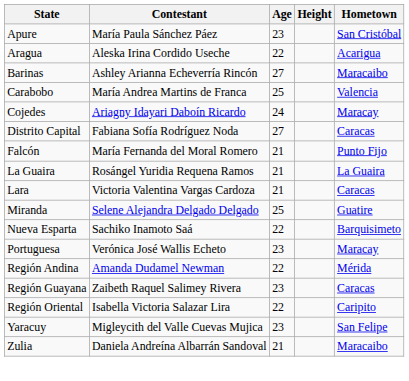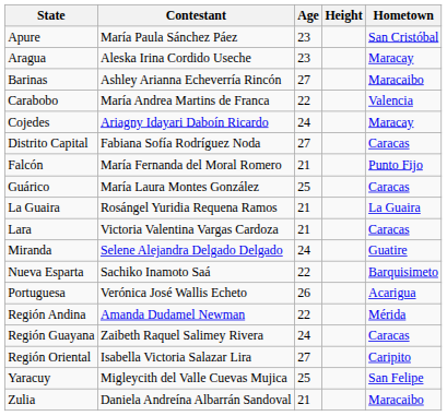 <table class="wikitable sortable" style="font-size: 95%;">
 <tr>
 <th>State</th>
 <th>Contestant</th>
 <th>Age</th>
 <th>Height</th>
 <th>Hometown</th>
 </tr>
 <tr>
 <td>Apure</td>
 <td>María Paula Sánchez Páez</td>
 <td>23</td>
 <td></td>
 <td><a href='#'>San Cristóbal</a></td>
 </tr>
 <tr>
 <td>Aragua</td>
 <td>Aleska Irina Cordido Useche</td>
-<td>22</td>
+<td>23</td>
 <td></td>
-<td><a href='#'>Acarigua</a></td>
+<td><a href='#'>Maracay</a></td>
 </tr>
 <tr>
 <td>Barinas</td>
 <td>Ashley Arianna Echeverría Rincón</td>
 <td>27</td>
 <td></td>
 <td><a href='#'>Maracaibo</a></td>
 </tr>
 <tr>
 <td>Carabobo</td>
 <td>María Andrea Martins de Franca</td>
-<td>25</td>
+<td>22</td>
 <td></td>
 <td><a href='#'>Valencia</a></td>
 </tr>
 <tr>
 <td>Cojedes</td>
 <td><a href='#'>Ariagny Idayari Daboín Ricardo</a></td>
 <td>24</td>
 <td></td>
 <td><a href='#'>Maracay</a></td>
 </tr>
 <tr>
 <td>Distrito Capital</td>
 <td>Fabiana Sofía Rodríguez Noda</td>
 <td>27</td>
 <td></td>
 <td><a href='#'>Caracas</a></td>
 </tr>
 <tr>
 <td>Falcón</td>
 <td>María Fernanda del Moral Romero</td>
 <td>21</td>
 <td></td>
 <td><a href='#'>Punto Fijo</a></td>
 </tr>
 <tr>
+<td>Guárico</td>
+<td>María Laura Montes González</td>
+<td>25</td>
+<td></td>
+<td><a href='#'>Caracas</a></td>
+</tr>
+<tr>
 <td>La Guaira</td>
 <td>Rosángel Yuridia Requena Ramos</td>
 <td>21</td>
 <td></td>
 <td><a href='#'>La Guaira</a></td>
 </tr>
 <tr>
 <td>Lara</td>
 <td>Victoria Valentina Vargas Cardoza</td>
 <td>21</td>
 <td></td>
 <td><a href='#'>Caracas</a></td>
 </tr>
 <tr>
 <td>Miranda</td>
 <td><a href='#'>Selene Alejandra Delgado Delgado</a></td>
-<td>25</td>
+<td>24</td>
 <td></td>
 <td><a href='#'>Guatire</a></td>
 </tr>
 <tr>
 <td>Nueva Esparta</td>
 <td>Sachiko Inamoto Saá</td>
 <td>22</td>
 <td></td>
 <td><a href='#'>Barquisimeto</a></td>
 </tr>
 <tr>
 <td>Portuguesa</td>
 <td>Verónica José Wallis Echeto</td>
-<td>23</td>
+<td>26</td>
 <td></td>
-<td><a href='#'>Maracay</a></td>
+<td><a href='#'>Acarigua</a></td>
 </tr>
 <tr>
 <td>Región Andina</td>
 <td><a href='#'>Amanda Dudamel Newman</a></td>
 <td>22</td>
 <td></td>
 <td><a href='#'>Mérida</a></td>
 </tr>
 <tr>
 <td>Región Guayana</td>
 <td>Zaibeth Raquel Salimey Rivera</td>
-<td>23</td>
+<td>24</td>
 <td></td>
 <td><a href='#'>Caracas</a></td>
 </tr>
 <tr>
 <td>Región Oriental</td>
 <td>Isabella Victoria Salazar Lira</td>
-<td>22</td>
+<td>27</td>
 <td></td>
 <td><a href='#'>Caripito</a></td>
 </tr>
 <tr>
 <td>Yaracuy</td>
 <td>Migleycith del Valle Cuevas Mujica</td>
-<td>23</td>
+<td>25</td>
 <td></td>
 <td><a href='#'>San Felipe</a></td>
 </tr>
 <tr>
 <td>Zulia</td>
 <td>Daniela Andreína Albarrán Sandoval</td>
 <td>21</td>
 <td></td>
 <td><a href='#'>Maracaibo</a></td>
 </tr>
 </table>
